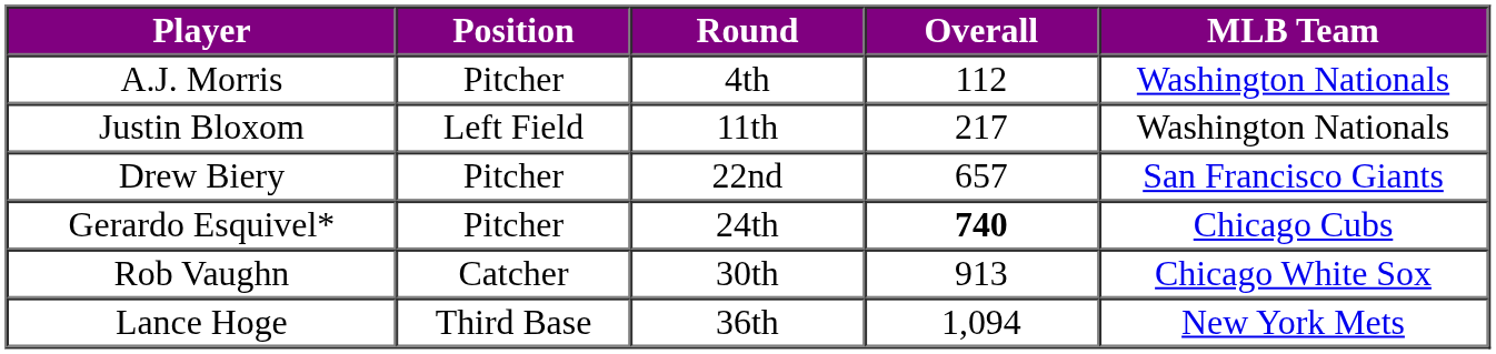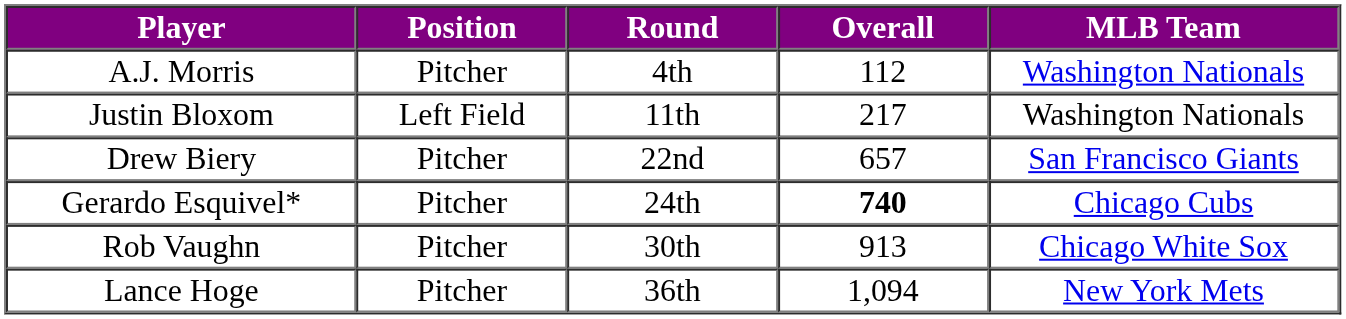 <table cellpadding="1" border="1" cellspacing="0" style="width:76%;">
 <tr>
 <th style="background:purple; width:20%;color:white;">Player</th>
 <th style="background:purple; width:12%;color:white;">Position</th>
 <th style="background:purple; width:12%;color:white;">Round</th>
 <th style="background:purple; width:12%;color:white;">Overall</th>
 <th style="background:purple; width:20%;color:white;">MLB Team</th>
 </tr>
 <tr style="text-align:center;">
 <td>A.J. Morris</td>
 <td>Pitcher</td>
 <td>4th</td>
 <td>112</td>
 <td><a href='#'>Washington Nationals</a></td>
 </tr>
 <tr style="text-align:center;">
 <td>Justin Bloxom</td>
 <td>Left Field</td>
 <td>11th</td>
 <td>217</td>
 <td>Washington Nationals</td>
 </tr>
 <tr style="text-align:center;">
 <td>Drew Biery</td>
 <td>Pitcher</td>
 <td>22nd</td>
 <td>657</td>
 <td><a href='#'>San Francisco Giants</a></td>
 </tr>
 <tr style="text-align:center;">
 <td>Gerardo Esquivel*</td>
 <td>Pitcher</td>
 <td>24th</td>
 <td><strong>740</strong></td>
 <td><a href='#'>Chicago Cubs</a></td>
 </tr>
 <tr style="text-align:center;">
 <td>Rob Vaughn</td>
-<td>Catcher</td>
+<td>Pitcher</td>
 <td>30th</td>
 <td>913</td>
 <td><a href='#'>Chicago White Sox</a></td>
 </tr>
 <tr style="text-align:center;">
 <td>Lance Hoge</td>
-<td>Third Base</td>
+<td>Pitcher</td>
 <td>36th</td>
 <td>1,094</td>
 <td><a href='#'>New York Mets</a></td>
 </tr>
 </table>
